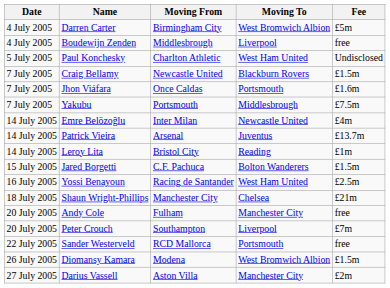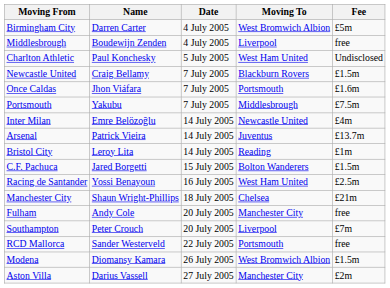 <table class="wikitable sortable">
 <tr>
+<th>Moving From</th>
+<th>Name</th>
 <th>Date</th>
-<th>Name</th>
-<th>Moving From</th>
 <th>Moving To</th>
 <th>Fee</th>
 </tr>
 <tr>
+<td><a href='#'>Birmingham City</a></td>
+<td><a href='#'>Darren Carter</a></td>
 <td>4 July 2005</td>
-<td><a href='#'>Darren Carter</a></td>
-<td><a href='#'>Birmingham City</a></td>
 <td><a href='#'>West Bromwich Albion</a></td>
 <td>£5m</td>
 </tr>
 <tr>
+<td><a href='#'>Middlesbrough</a></td>
+<td><a href='#'>Boudewijn Zenden</a></td>
 <td>4 July 2005</td>
-<td><a href='#'>Boudewijn Zenden</a></td>
-<td><a href='#'>Middlesbrough</a></td>
 <td><a href='#'>Liverpool</a></td>
 <td>free</td>
 </tr>
 <tr>
+<td><a href='#'>Charlton Athletic</a></td>
+<td><a href='#'>Paul Konchesky</a></td>
 <td>5 July 2005</td>
-<td><a href='#'>Paul Konchesky</a></td>
-<td><a href='#'>Charlton Athletic</a></td>
 <td><a href='#'>West Ham United</a></td>
 <td>Undisclosed</td>
 </tr>
 <tr>
+<td><a href='#'>Newcastle United</a></td>
+<td><a href='#'>Craig Bellamy</a></td>
 <td>7 July 2005</td>
-<td><a href='#'>Craig Bellamy</a></td>
-<td><a href='#'>Newcastle United</a></td>
 <td><a href='#'>Blackburn Rovers</a></td>
 <td>£1.5m</td>
 </tr>
 <tr>
+<td> <a href='#'>Once Caldas</a></td>
+<td><a href='#'>Jhon Viáfara</a></td>
 <td>7 July 2005</td>
-<td><a href='#'>Jhon Viáfara</a></td>
-<td> <a href='#'>Once Caldas</a></td>
 <td><a href='#'>Portsmouth</a></td>
 <td>£1.6m</td>
 </tr>
 <tr>
+<td><a href='#'>Portsmouth</a></td>
+<td><a href='#'>Yakubu</a></td>
 <td>7 July 2005</td>
-<td><a href='#'>Yakubu</a></td>
-<td><a href='#'>Portsmouth</a></td>
 <td><a href='#'>Middlesbrough</a></td>
 <td>£7.5m</td>
 </tr>
 <tr>
+<td> <a href='#'>Inter Milan</a></td>
+<td><a href='#'>Emre Belözoğlu</a></td>
 <td>14 July 2005</td>
-<td><a href='#'>Emre Belözoğlu</a></td>
-<td> <a href='#'>Inter Milan</a></td>
 <td><a href='#'>Newcastle United</a></td>
 <td>£4m</td>
 </tr>
 <tr>
+<td><a href='#'>Arsenal</a></td>
+<td><a href='#'>Patrick Vieira</a></td>
 <td>14 July 2005</td>
-<td><a href='#'>Patrick Vieira</a></td>
-<td><a href='#'>Arsenal</a></td>
 <td> <a href='#'>Juventus</a></td>
 <td>£13.7m</td>
 </tr>
 <tr>
+<td><a href='#'>Bristol City</a></td>
+<td><a href='#'>Leroy Lita</a></td>
 <td>14 July 2005</td>
-<td><a href='#'>Leroy Lita</a></td>
-<td><a href='#'>Bristol City</a></td>
 <td><a href='#'>Reading</a></td>
 <td>£1m</td>
 </tr>
 <tr>
+<td> <a href='#'>C.F. Pachuca</a></td>
+<td><a href='#'>Jared Borgetti</a></td>
 <td>15 July 2005</td>
-<td><a href='#'>Jared Borgetti</a></td>
-<td> <a href='#'>C.F. Pachuca</a></td>
 <td><a href='#'>Bolton Wanderers</a></td>
 <td>£1.5m</td>
 </tr>
 <tr>
+<td> <a href='#'>Racing de Santander</a></td>
+<td><a href='#'>Yossi Benayoun</a></td>
 <td>16 July 2005</td>
-<td><a href='#'>Yossi Benayoun</a></td>
-<td> <a href='#'>Racing de Santander</a></td>
 <td><a href='#'>West Ham United</a></td>
 <td>£2.5m</td>
 </tr>
 <tr>
+<td><a href='#'>Manchester City</a></td>
+<td><a href='#'>Shaun Wright-Phillips</a></td>
 <td>18 July 2005</td>
-<td><a href='#'>Shaun Wright-Phillips</a></td>
-<td><a href='#'>Manchester City</a></td>
 <td><a href='#'>Chelsea</a></td>
 <td>£21m</td>
 </tr>
 <tr>
+<td><a href='#'>Fulham</a></td>
+<td><a href='#'>Andy Cole</a></td>
 <td>20 July 2005</td>
-<td><a href='#'>Andy Cole</a></td>
-<td><a href='#'>Fulham</a></td>
 <td><a href='#'>Manchester City</a></td>
 <td>free</td>
 </tr>
 <tr>
+<td><a href='#'>Southampton</a></td>
+<td><a href='#'>Peter Crouch</a></td>
 <td>20 July 2005</td>
-<td><a href='#'>Peter Crouch</a></td>
-<td><a href='#'>Southampton</a></td>
 <td><a href='#'>Liverpool</a></td>
 <td>£7m</td>
 </tr>
 <tr>
+<td> <a href='#'>RCD Mallorca</a></td>
+<td><a href='#'>Sander Westerveld</a></td>
 <td>22 July 2005</td>
-<td><a href='#'>Sander Westerveld</a></td>
-<td> <a href='#'>RCD Mallorca</a></td>
 <td><a href='#'>Portsmouth</a></td>
 <td>free</td>
 </tr>
 <tr>
+<td> <a href='#'>Modena</a></td>
+<td><a href='#'>Diomansy Kamara</a></td>
 <td>26 July 2005</td>
-<td><a href='#'>Diomansy Kamara</a></td>
-<td> <a href='#'>Modena</a></td>
 <td><a href='#'>West Bromwich Albion</a></td>
 <td>£1.5m</td>
 </tr>
 <tr>
+<td><a href='#'>Aston Villa</a></td>
+<td><a href='#'>Darius Vassell</a></td>
 <td>27 July 2005</td>
-<td><a href='#'>Darius Vassell</a></td>
-<td><a href='#'>Aston Villa</a></td>
 <td><a href='#'>Manchester City</a></td>
 <td>£2m</td>
 </tr>
 </table>
